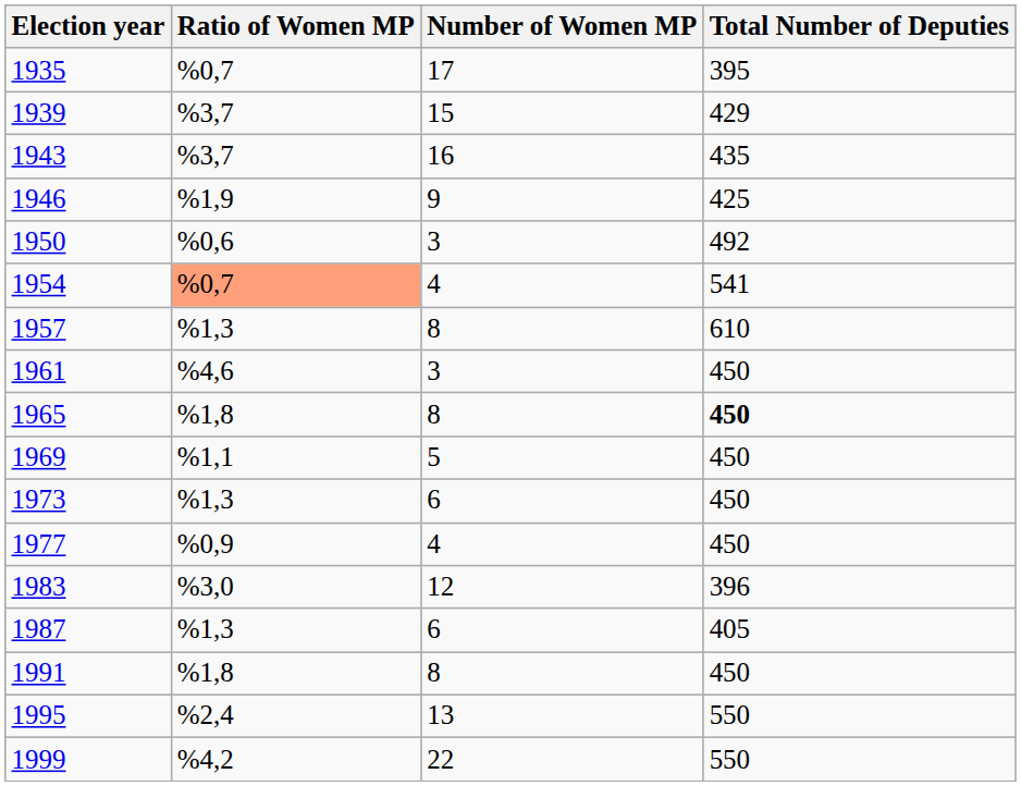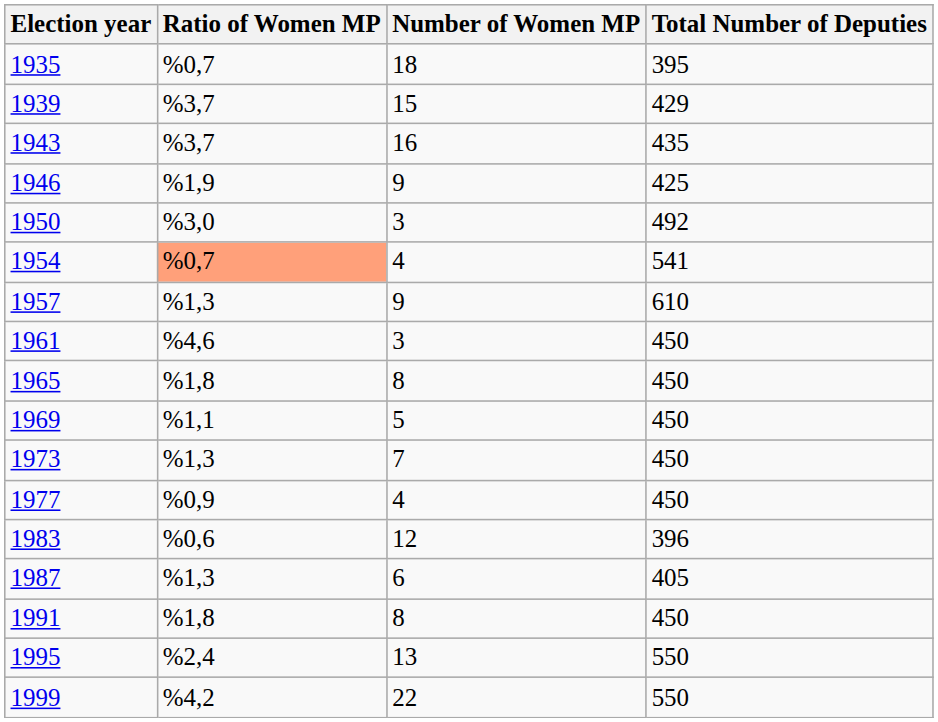 <table class="sortable wikitable">
 <tr>
 <th>Election year</th>
 <th>Ratio of Women MP</th>
 <th>Number of Women MP</th>
 <th>Total Number of Deputies</th>
 </tr>
 <tr>
 <td><a href='#'>1935</a></td>
 <td>%0,7</td>
-<td>17</td>
+<td>18</td>
 <td>395</td>
 </tr>
 <tr>
 <td><a href='#'>1939</a></td>
 <td>%3,7</td>
 <td>15</td>
 <td>429</td>
 </tr>
 <tr>
 <td><a href='#'>1943</a></td>
 <td>%3,7</td>
 <td>16</td>
 <td>435</td>
 </tr>
 <tr>
 <td><a href='#'>1946</a></td>
 <td>%1,9</td>
 <td>9</td>
 <td>425</td>
 </tr>
 <tr>
 <td><a href='#'>1950</a></td>
-<td>%0,6</td>
+<td>%3,0</td>
 <td>3</td>
 <td>492</td>
 </tr>
 <tr>
 <td><a href='#'>1954</a></td>
 <td style="background: lightsalmon;">%0,7</td>
 <td>4</td>
 <td>541</td>
 </tr>
 <tr>
 <td><a href='#'>1957</a></td>
 <td>%1,3</td>
-<td>8</td>
+<td>9</td>
 <td>610</td>
 </tr>
 <tr>
 <td><a href='#'>1961</a></td>
 <td>%4,6</td>
 <td>3</td>
 <td>450</td>
 </tr>
 <tr>
 <td><a href='#'>1965</a></td>
 <td>%1,8</td>
 <td>8</td>
-<td><strong>450</strong></td>
+<td>450</td>
 </tr>
 <tr>
 <td><a href='#'>1969</a></td>
 <td>%1,1</td>
 <td>5</td>
 <td>450</td>
 </tr>
 <tr>
 <td><a href='#'>1973</a></td>
 <td>%1,3</td>
-<td>6</td>
+<td>7</td>
 <td>450</td>
 </tr>
 <tr>
 <td><a href='#'>1977</a></td>
 <td>%0,9</td>
 <td>4</td>
 <td>450</td>
 </tr>
 <tr>
 <td><a href='#'>1983</a></td>
-<td>%3,0</td>
+<td>%0,6</td>
 <td>12</td>
 <td>396</td>
 </tr>
 <tr>
 <td><a href='#'>1987</a></td>
 <td>%1,3</td>
 <td>6</td>
 <td>405</td>
 </tr>
 <tr>
 <td><a href='#'>1991</a></td>
 <td>%1,8</td>
 <td>8</td>
 <td>450</td>
 </tr>
 <tr>
 <td><a href='#'>1995</a></td>
 <td>%2,4</td>
 <td>13</td>
 <td>550</td>
 </tr>
 <tr>
 <td [1999 Türkiye genel seçimleri><a href='#'>1999</a></td>
 <td>%4,2</td>
 <td>22</td>
 <td>550</td>
 </tr>
 </table>
